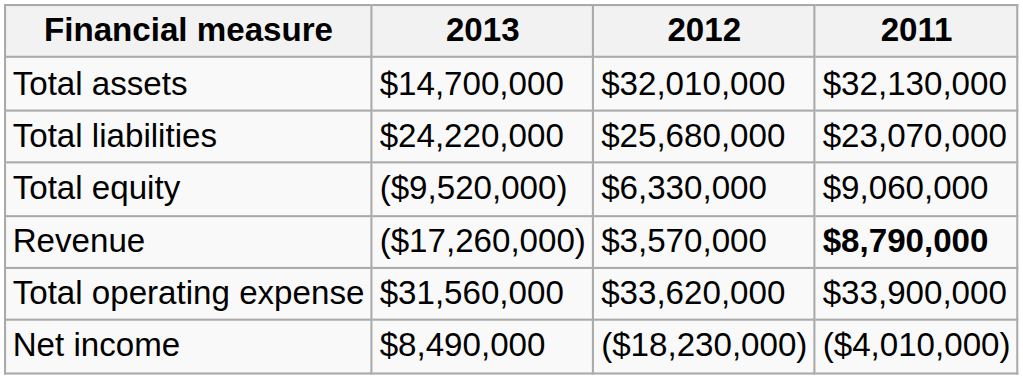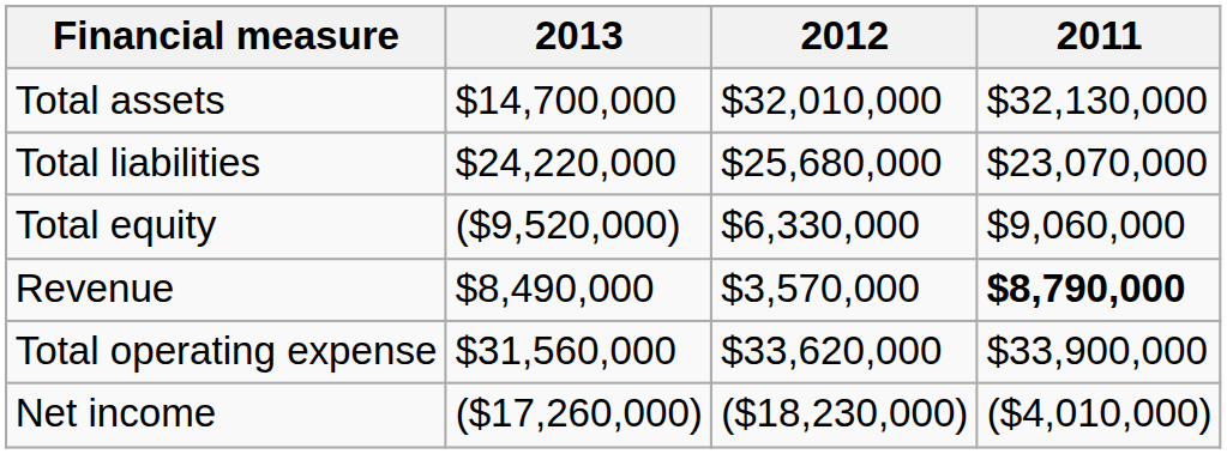 <table class="wikitable">
 <tr>
 <th>Financial measure</th>
 <th>2013</th>
 <th>2012</th>
 <th>2011</th>
 </tr>
 <tr>
 <td>Total assets</td>
 <td>$14,700,000</td>
 <td>$32,010,000</td>
 <td>$32,130,000</td>
 </tr>
 <tr>
 <td>Total liabilities</td>
 <td>$24,220,000</td>
 <td>$25,680,000</td>
 <td>$23,070,000</td>
 </tr>
 <tr>
 <td>Total equity</td>
 <td>($9,520,000)</td>
 <td>$6,330,000</td>
 <td>$9,060,000</td>
 </tr>
 <tr>
 <td>Revenue</td>
-<td>($17,260,000)</td>
+<td>$8,490,000</td>
 <td>$3,570,000</td>
 <td><strong>$8,790,000</strong></td>
 </tr>
 <tr>
 <td>Total operating expense</td>
 <td>$31,560,000</td>
 <td>$33,620,000</td>
 <td>$33,900,000</td>
 </tr>
 <tr>
 <td>Net income</td>
-<td>$8,490,000</td>
+<td>($17,260,000)</td>
 <td>($18,230,000)</td>
 <td>($4,010,000)</td>
 </tr>
 </table>
